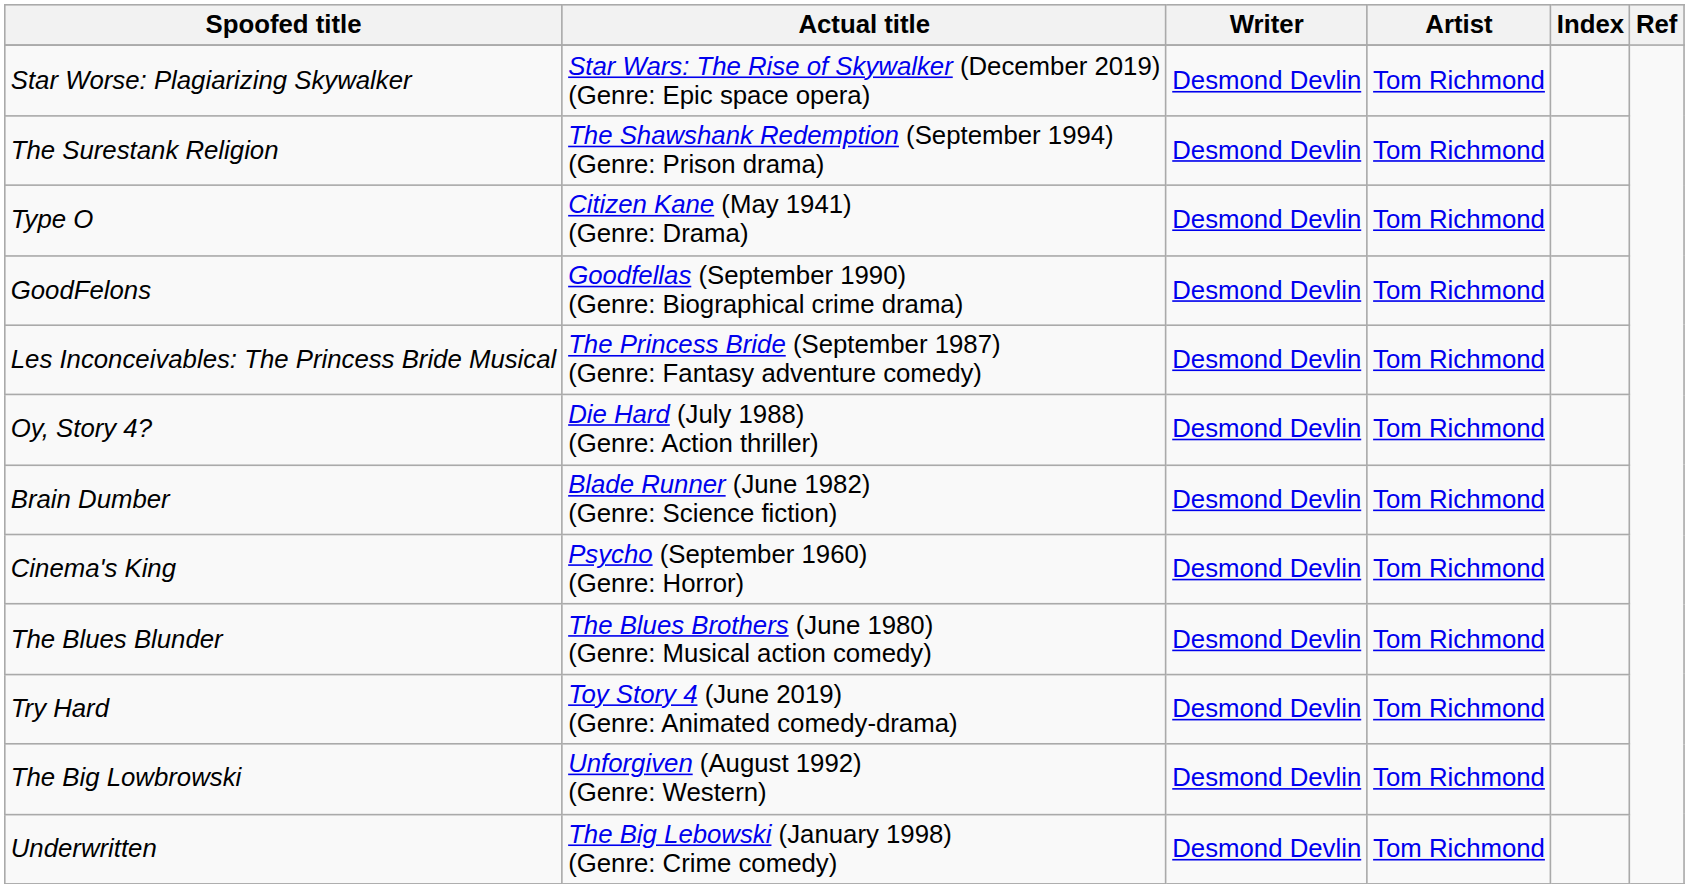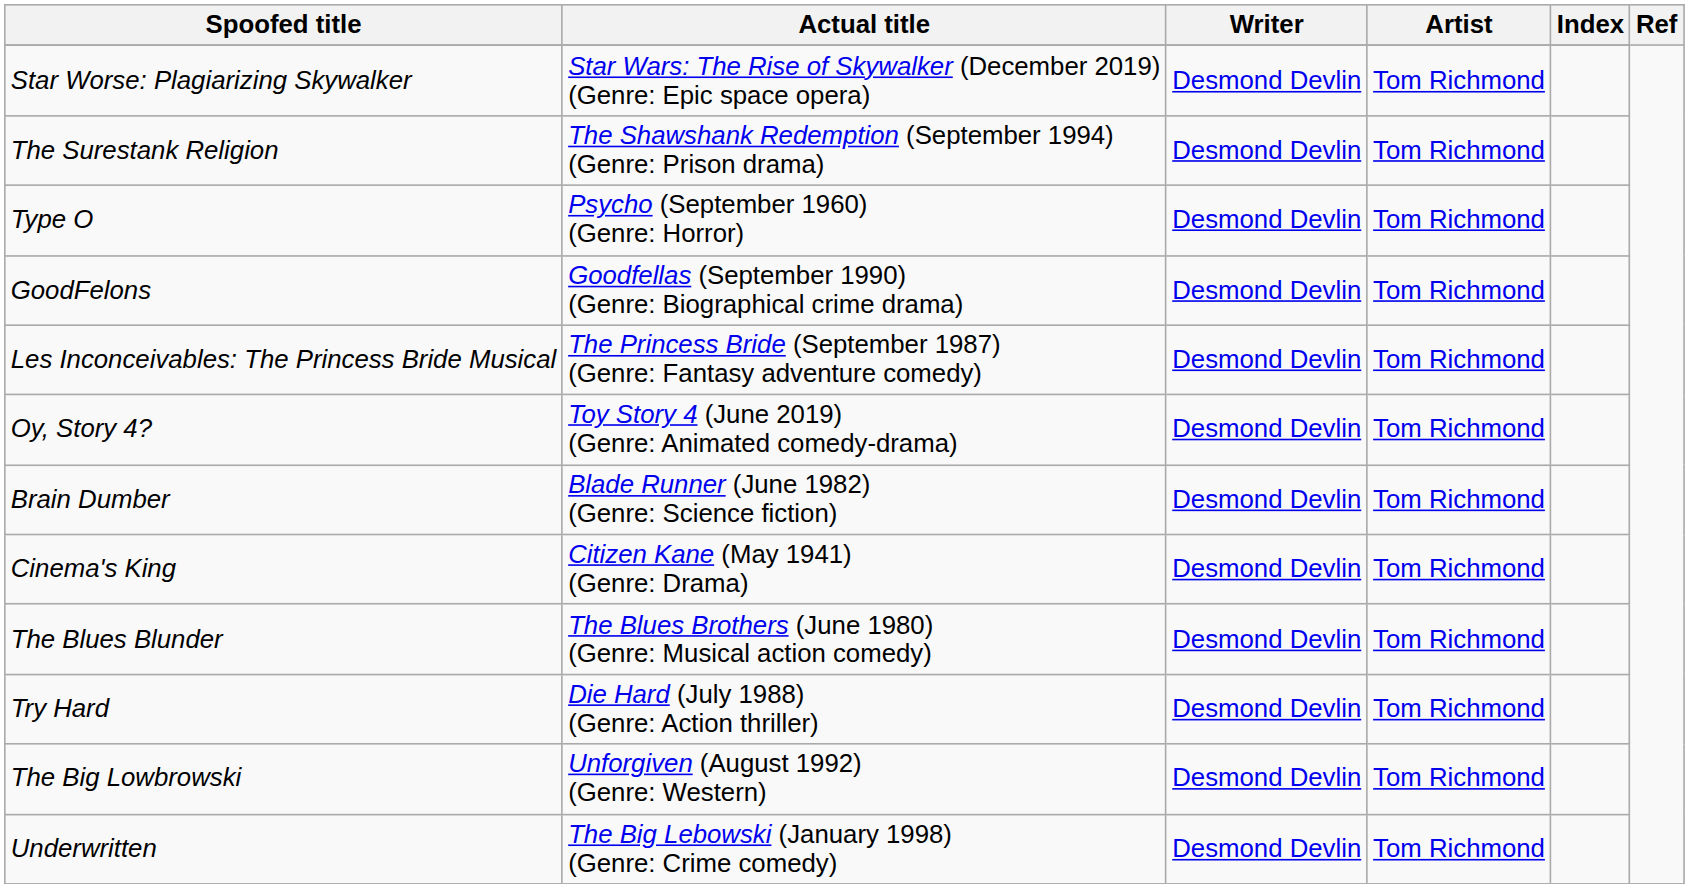 <table class="wikitable sortable">
 <tr>
 <th><strong>Spoofed title</strong></th>
 <th><strong>Actual title</strong></th>
 <th><strong>Writer</strong></th>
 <th><strong>Artist</strong></th>
 <th><strong>Index</strong></th>
 <th><strong>Ref</strong></th>
 </tr>
 <tr>
 </tr>
 <tr>
 <td><em>Star Worse: Plagiarizing Skywalker</em></td>
 <td><em><a href='#'>Star Wars: The Rise of Skywalker</a></em> (December 2019)<br>(Genre: Epic space opera)</td>
 <td><a href='#'>Desmond Devlin</a></td>
 <td><a href='#'>Tom Richmond</a></td>
 <td></td>
 </tr>
 <tr>
 <td><em>The Surestank Religion</em></td>
 <td><em><a href='#'>The Shawshank Redemption</a></em> (September 1994)<br>(Genre: Prison drama)</td>
 <td><a href='#'>Desmond Devlin</a></td>
 <td><a href='#'>Tom Richmond</a></td>
 <td></td>
 </tr>
 <tr>
 <td><em>Type O</em></td>
-<td><em><a href='#'>Citizen Kane</a></em> (May 1941)<br>(Genre: Drama)</td>
+<td><em><a href='#'>Psycho</a></em> (September 1960)<br>(Genre: Horror)</td>
 <td><a href='#'>Desmond Devlin</a></td>
 <td><a href='#'>Tom Richmond</a></td>
 <td></td>
 </tr>
 <tr>
 <td><em>GoodFelons</em></td>
 <td><em><a href='#'>Goodfellas</a></em> (September 1990)<br>(Genre: Biographical crime drama)</td>
 <td><a href='#'>Desmond Devlin</a></td>
 <td><a href='#'>Tom Richmond</a></td>
 <td></td>
 </tr>
 <tr>
 <td><em>Les Inconceivables: The Princess Bride Musical</em></td>
 <td><em><a href='#'>The Princess Bride</a></em> (September 1987)<br>(Genre: Fantasy adventure comedy)</td>
 <td><a href='#'>Desmond Devlin</a></td>
 <td><a href='#'>Tom Richmond</a></td>
 <td></td>
 </tr>
 <tr>
 <td><em>Oy, Story 4?</em></td>
-<td><em><a href='#'>Die Hard</a></em> (July 1988)<br>(Genre: Action thriller)</td>
+<td><em><a href='#'>Toy Story 4</a></em> (June 2019)<br>(Genre: Animated comedy-drama)</td>
 <td><a href='#'>Desmond Devlin</a></td>
 <td><a href='#'>Tom Richmond</a></td>
 <td></td>
 </tr>
 <tr>
 <td><em>Brain Dumber</em></td>
 <td><em><a href='#'>Blade Runner</a></em> (June 1982)<br>(Genre: Science fiction)</td>
 <td><a href='#'>Desmond Devlin</a></td>
 <td><a href='#'>Tom Richmond</a></td>
 <td></td>
 </tr>
 <tr>
 <td><em>Cinema's King</em></td>
-<td><em><a href='#'>Psycho</a></em> (September 1960)<br>(Genre: Horror)</td>
+<td><em><a href='#'>Citizen Kane</a></em> (May 1941)<br>(Genre: Drama)</td>
 <td><a href='#'>Desmond Devlin</a></td>
 <td><a href='#'>Tom Richmond</a></td>
 <td></td>
 </tr>
 <tr>
 <td><em>The Blues Blunder</em></td>
 <td><em><a href='#'>The Blues Brothers</a></em> (June 1980)<br>(Genre: Musical action comedy)</td>
 <td><a href='#'>Desmond Devlin</a></td>
 <td><a href='#'>Tom Richmond</a></td>
 <td></td>
 </tr>
 <tr>
 <td><em>Try Hard</em></td>
-<td><em><a href='#'>Toy Story 4</a></em> (June 2019)<br>(Genre: Animated comedy-drama)</td>
+<td><em><a href='#'>Die Hard</a></em> (July 1988)<br>(Genre: Action thriller)</td>
 <td><a href='#'>Desmond Devlin</a></td>
 <td><a href='#'>Tom Richmond</a></td>
 <td></td>
 </tr>
 <tr>
 <td><em>The Big Lowbrowski</em></td>
 <td><em><a href='#'>Unforgiven</a></em> (August 1992)<br>(Genre: Western)</td>
 <td><a href='#'>Desmond Devlin</a></td>
 <td><a href='#'>Tom Richmond</a></td>
 <td></td>
 </tr>
 <tr>
 <td><em>Underwritten</em></td>
 <td><em><a href='#'>The Big Lebowski</a></em> (January 1998)<br>(Genre: Crime comedy)</td>
 <td><a href='#'>Desmond Devlin</a></td>
 <td><a href='#'>Tom Richmond</a></td>
 <td></td>
 </tr>
 </table>
